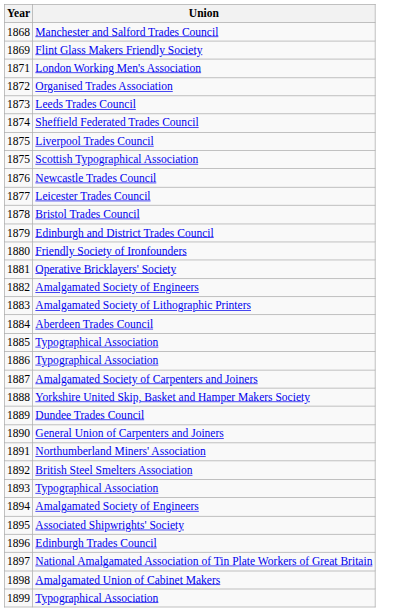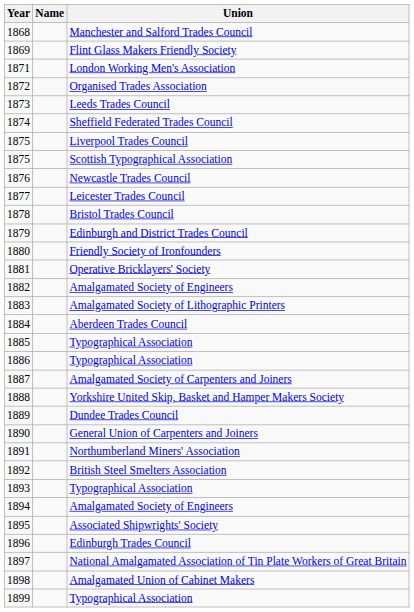 <table class="wikitable sortable">
 <tr>
 <th>Year</th>
+<th>Name</th>
 <th>Union</th>
 </tr>
 <tr>
 <td>1868</td>
+<td></td>
 <td><a href='#'>Manchester and Salford Trades Council</a></td>
 </tr>
 <tr>
 <td>1869</td>
+<td></td>
 <td><a href='#'>Flint Glass Makers Friendly Society</a></td>
 </tr>
 <tr>
 <td>1871</td>
+<td></td>
 <td><a href='#'>London Working Men's Association</a></td>
 </tr>
 <tr>
 <td>1872</td>
+<td></td>
 <td><a href='#'>Organised Trades Association</a></td>
 </tr>
 <tr>
 <td>1873</td>
+<td></td>
 <td><a href='#'>Leeds Trades Council</a></td>
 </tr>
 <tr>
 <td>1874</td>
+<td></td>
 <td><a href='#'>Sheffield Federated Trades Council</a></td>
 </tr>
 <tr>
 <td>1875</td>
+<td></td>
 <td><a href='#'>Liverpool Trades Council</a></td>
 </tr>
 <tr>
 <td>1875</td>
+<td></td>
 <td><a href='#'>Scottish Typographical Association</a></td>
 </tr>
 <tr>
 <td>1876</td>
+<td></td>
 <td><a href='#'>Newcastle Trades Council</a></td>
 </tr>
 <tr>
 <td>1877</td>
+<td></td>
 <td><a href='#'>Leicester Trades Council</a></td>
 </tr>
 <tr>
 <td>1878</td>
+<td></td>
 <td><a href='#'>Bristol Trades Council</a></td>
 </tr>
 <tr>
 <td>1879</td>
+<td></td>
 <td><a href='#'>Edinburgh and District Trades Council</a></td>
 </tr>
 <tr>
 <td>1880</td>
+<td></td>
 <td><a href='#'>Friendly Society of Ironfounders</a></td>
 </tr>
 <tr>
 <td>1881</td>
+<td></td>
 <td><a href='#'>Operative Bricklayers' Society</a></td>
 </tr>
 <tr>
 <td>1882</td>
+<td></td>
 <td><a href='#'>Amalgamated Society of Engineers</a></td>
 </tr>
 <tr>
 <td>1883</td>
+<td></td>
 <td><a href='#'>Amalgamated Society of Lithographic Printers</a></td>
 </tr>
 <tr>
 <td>1884</td>
+<td></td>
 <td><a href='#'>Aberdeen Trades Council</a></td>
 </tr>
 <tr>
 <td>1885</td>
+<td></td>
 <td><a href='#'>Typographical Association</a></td>
 </tr>
 <tr>
 <td>1886</td>
+<td></td>
 <td><a href='#'>Typographical Association</a></td>
 </tr>
 <tr>
 <td>1887</td>
+<td></td>
 <td><a href='#'>Amalgamated Society of Carpenters and Joiners</a></td>
 </tr>
 <tr>
 <td>1888</td>
+<td></td>
 <td><a href='#'>Yorkshire United Skip, Basket and Hamper Makers Society</a></td>
 </tr>
 <tr>
 <td>1889</td>
+<td></td>
 <td><a href='#'>Dundee Trades Council</a></td>
 </tr>
 <tr>
 <td>1890</td>
+<td></td>
 <td><a href='#'>General Union of Carpenters and Joiners</a></td>
 </tr>
 <tr>
 <td>1891</td>
+<td></td>
 <td><a href='#'>Northumberland Miners' Association</a></td>
 </tr>
 <tr>
 <td>1892</td>
+<td></td>
 <td><a href='#'>British Steel Smelters Association</a></td>
 </tr>
 <tr>
 <td>1893</td>
+<td></td>
 <td><a href='#'>Typographical Association</a></td>
 </tr>
 <tr>
 <td>1894</td>
+<td></td>
 <td><a href='#'>Amalgamated Society of Engineers</a></td>
 </tr>
 <tr>
 <td>1895</td>
+<td></td>
 <td><a href='#'>Associated Shipwrights' Society</a></td>
 </tr>
 <tr>
 <td>1896</td>
+<td></td>
 <td><a href='#'>Edinburgh Trades Council</a></td>
 </tr>
 <tr>
 <td>1897</td>
+<td></td>
 <td><a href='#'>National Amalgamated Association of Tin Plate Workers of Great Britain</a></td>
 </tr>
 <tr>
 <td>1898</td>
+<td></td>
 <td><a href='#'>Amalgamated Union of Cabinet Makers</a></td>
 </tr>
 <tr>
 <td>1899</td>
+<td></td>
 <td><a href='#'>Typographical Association</a></td>
 </tr>
 </table>
